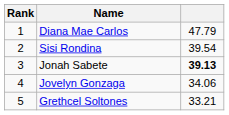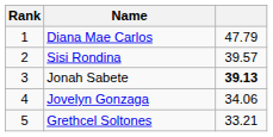 <table class="wikitable" style="font-size:90%">
 <tr>
 <th width=30>Rank</th>
 <th width=180>Name</th>
 <th width=50></th>
 </tr>
 <tr>
 <td style="text-align:center">1</td>
 <td><a href='#'>Diana Mae Carlos</a></td>
 <td style="text-align:center">47.79</td>
 </tr>
 <tr>
 <td style="text-align:center">2</td>
 <td><a href='#'>Sisi Rondina</a></td>
-<td style="text-align:center">39.54</td>
+<td style="text-align:center">39.57</td>
 </tr>
 <tr>
 <td style="text-align:center">3</td>
 <td>Jonah Sabete</td>
 <td style="text-align:center"><strong>39.13</strong></td>
 </tr>
 <tr>
 <td style="text-align:center">4</td>
 <td><a href='#'>Jovelyn Gonzaga</a></td>
 <td style="text-align:center">34.06</td>
 </tr>
 <tr>
 <td style="text-align:center">5</td>
 <td><a href='#'>Grethcel Soltones</a></td>
 <td style="text-align:center">33.21</td>
 </tr>
 </table>
